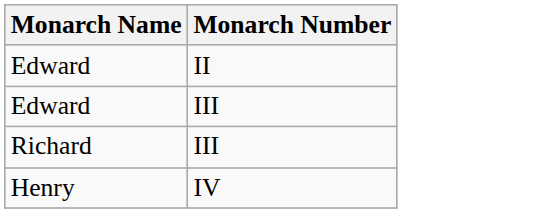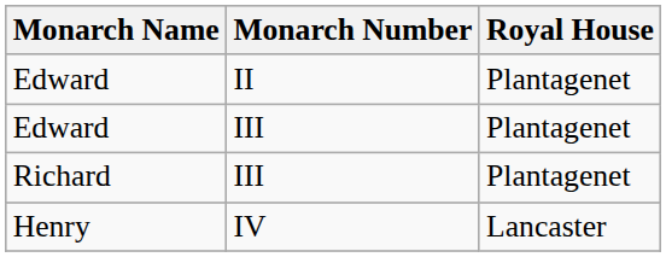 <table class="wikitable">
 <tr>
 <th>Monarch Name</th>
 <th>Monarch Number</th>
+<th>Royal House</th>
 </tr>
 <tr>
 <td>Edward</td>
 <td>II</td>
+<td>Plantagenet</td>
 </tr>
 <tr>
 <td>Edward</td>
 <td>III</td>
+<td>Plantagenet</td>
 </tr>
 <tr>
 <td>Richard</td>
 <td>III</td>
+<td>Plantagenet</td>
 </tr>
 <tr>
 <td>Henry</td>
 <td>IV</td>
+<td>Lancaster</td>
 </tr>
 </table>
